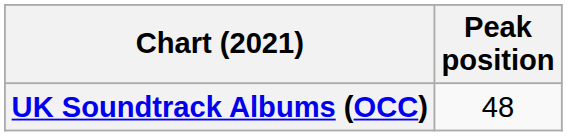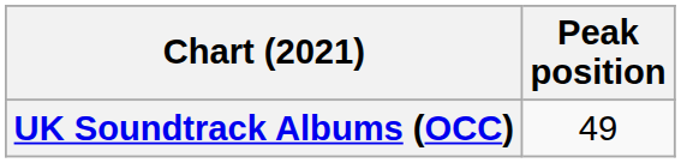 <table class="wikitable plainrowheaders" style="text-align:center">
 <tr>
 <th scope="col">Chart (2021)</th>
 <th scope="col">Peak<br>position</th>
 </tr>
 <tr>
 <th scope="row"><a href='#'>UK Soundtrack Albums</a> (<a href='#'>OCC</a>)</th>
-<td>48</td>
+<td>49</td>
 </tr>
 </table>
